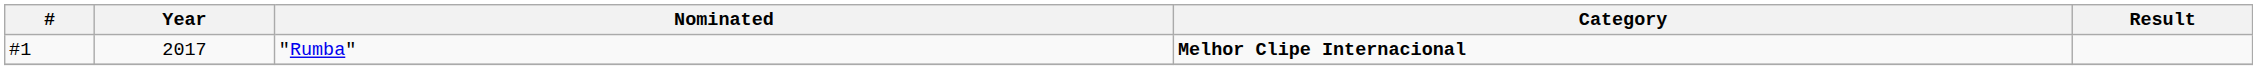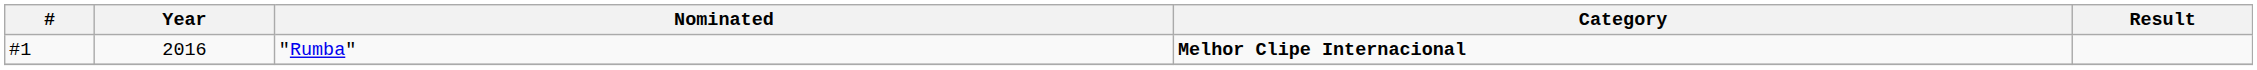 <table class="wikitable" width=100%>
 <tr>
 <th width="2.5%">#</th>
 <th width="5%">Year</th>
 <th width="25%">Nominated</th>
 <th width="25%">Category</th>
 <th width="5%">Result</th>
 </tr>
 <tr>
 <td>#1</td>
-<td rowspan="1" style="text-align:center;">2017</td>
+<td rowspan="1" style="text-align:center;">2016</td>
 <td>"<a href='#'>Rumba</a>"</td>
 <td><strong>Melhor Clipe Internacional</strong></td>
 <td></td>
 </tr>
 <tr>
 </tr>
 </table>
